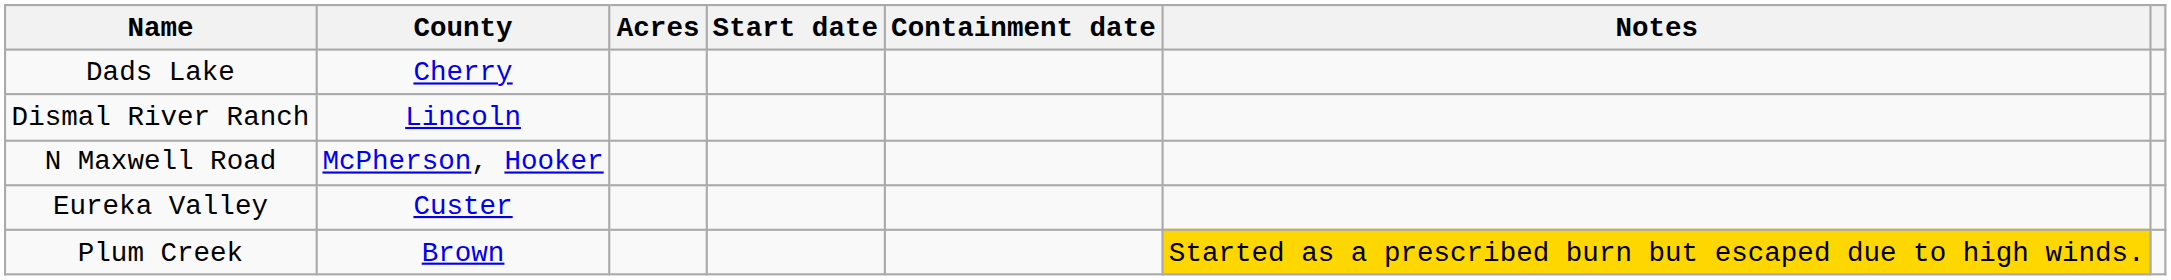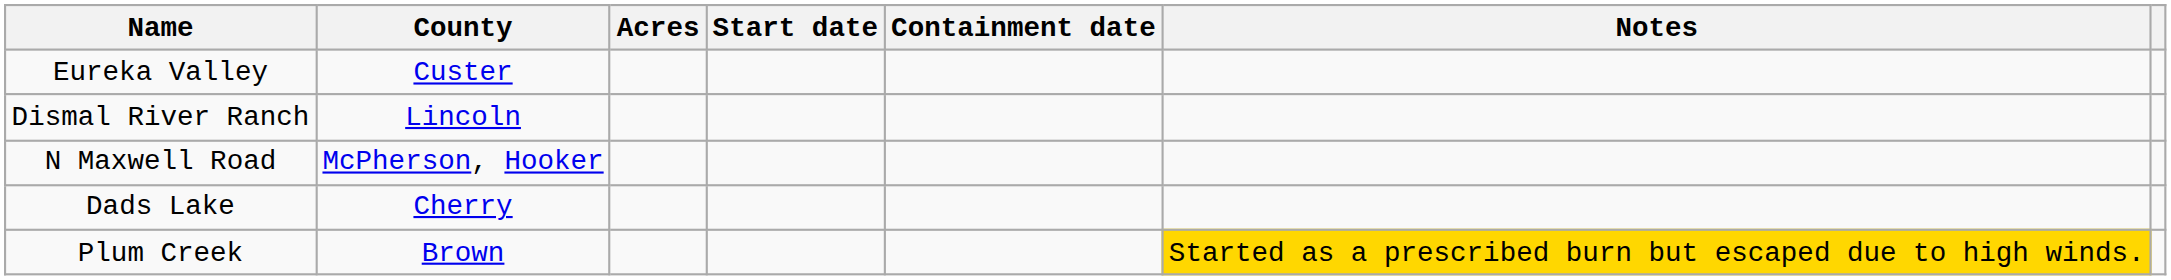 <table class="wikitable sortable plainrowheaders mw-collapsible" style="text-align:center;">
 <tr>
 <th scope="col">Name</th>
 <th scope="col">County </th>
 <th scope="col">Acres</th>
 <th scope="col">Start date</th>
 <th scope="col">Containment date</th>
 <th scope="col">Notes</th>
 <th scope="col" class="unsortable"></th>
 </tr>
 <tr>
-<td>Dads Lake</td>
-<td><a href='#'>Cherry</a></td>
+<td>Eureka Valley</td>
+<td><a href='#'>Custer</a></td>
 <td></td>
 <td></td>
 <td></td>
 <td></td>
 <td></td>
 </tr>
 <tr>
 <td>Dismal River Ranch</td>
 <td><a href='#'>Lincoln</a></td>
 <td></td>
 <td></td>
 <td></td>
 <td></td>
 <td></td>
 </tr>
 <tr>
 <td>N Maxwell Road</td>
 <td><a href='#'>McPherson</a>, <a href='#'>Hooker</a></td>
 <td></td>
 <td></td>
 <td></td>
 <td></td>
 <td></td>
 </tr>
 <tr>
-<td>Eureka Valley</td>
-<td><a href='#'>Custer</a></td>
+<td>Dads Lake</td>
+<td><a href='#'>Cherry</a></td>
 <td></td>
 <td></td>
 <td></td>
 <td></td>
 <td></td>
 </tr>
 <tr>
 <td>Plum Creek</td>
 <td><a href='#'>Brown</a></td>
 <td></td>
 <td></td>
 <td></td>
 <td style="background: gold;">Started as a prescribed burn but escaped due to high winds.</td>
 <td></td>
 </tr>
 </table>
